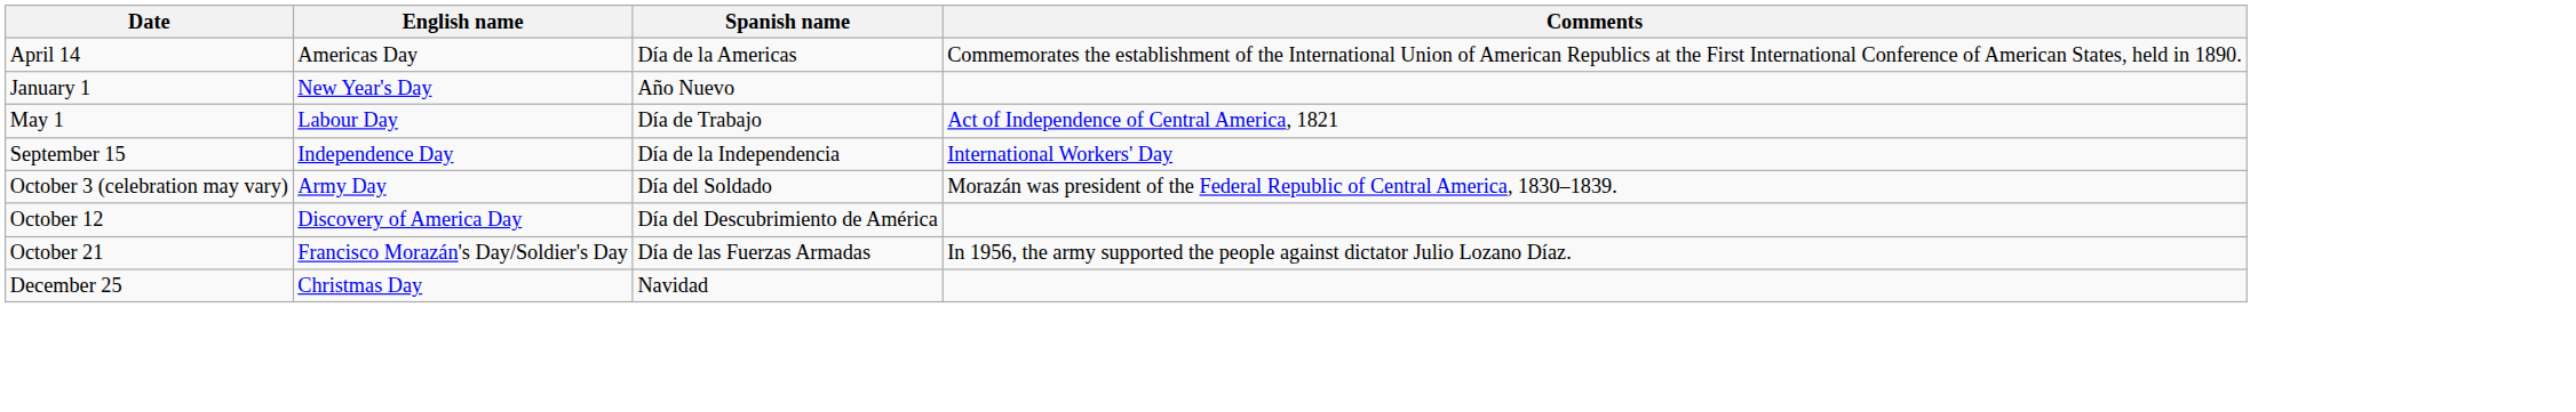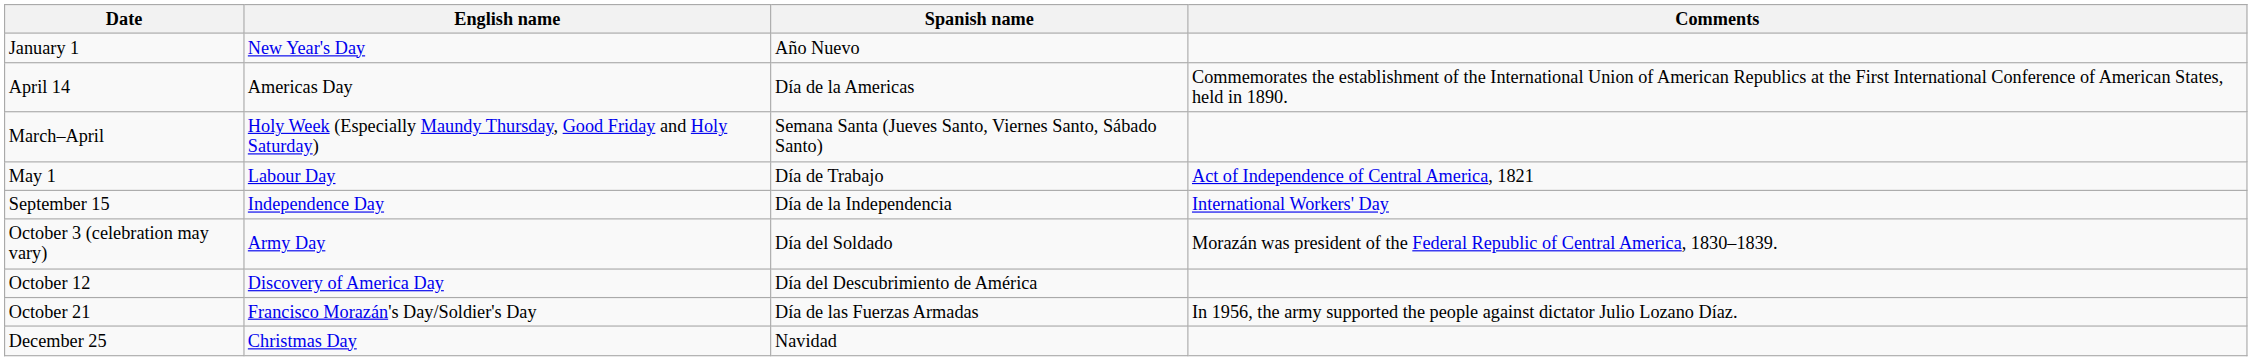 <table class="wikitable">
 <tr>
 <th>Date</th>
 <th>English name</th>
 <th>Spanish name</th>
 <th>Comments</th>
 </tr>
 <tr>
+<td>January 1</td>
+<td><a href='#'>New Year's Day</a></td>
+<td>Año Nuevo</td>
+<td></td>
+</tr>
+<tr>
 <td>April 14</td>
 <td>Americas Day</td>
 <td>Día de la Americas</td>
 <td>Commemorates the establishment of the International Union of American Republics at the First International Conference of American States, held in 1890.</td>
 </tr>
 <tr>
-<td>January 1</td>
-<td><a href='#'>New Year's Day</a></td>
-<td>Año Nuevo</td>
+<td>March–April</td>
+<td><a href='#'>Holy Week</a> (Especially <a href='#'>Maundy Thursday</a>, <a href='#'>Good Friday</a> and <a href='#'>Holy Saturday</a>)</td>
+<td>Semana Santa (Jueves Santo, Viernes Santo, Sábado Santo)</td>
 <td></td>
 </tr>
 <tr>
 <td>May 1</td>
 <td><a href='#'>Labour Day</a></td>
 <td>Día de Trabajo</td>
 <td><a href='#'>Act of Independence of Central America</a>, 1821</td>
 </tr>
 <tr>
 <td>September 15</td>
 <td><a href='#'>Independence Day</a></td>
 <td>Día de la Independencia</td>
 <td><a href='#'>International Workers' Day</a></td>
 </tr>
 <tr>
 <td>October 3 (celebration may vary)</td>
 <td><a href='#'>Army Day</a></td>
 <td>Día del Soldado</td>
 <td>Morazán was president of the <a href='#'>Federal Republic of Central America</a>, 1830–1839.</td>
 </tr>
 <tr>
 <td>October 12</td>
 <td><a href='#'>Discovery of America Day</a></td>
 <td>Día del Descubrimiento de América</td>
 <td></td>
 </tr>
 <tr>
 <td>October 21</td>
 <td><a href='#'>Francisco Morazán</a>'s Day/Soldier's Day</td>
 <td>Día  de las Fuerzas Armadas</td>
 <td>In 1956, the army supported the people against dictator Julio Lozano Díaz.</td>
 </tr>
 <tr>
 <td>December 25</td>
 <td><a href='#'>Christmas Day</a></td>
 <td>Navidad</td>
 <td></td>
 </tr>
 </table>
